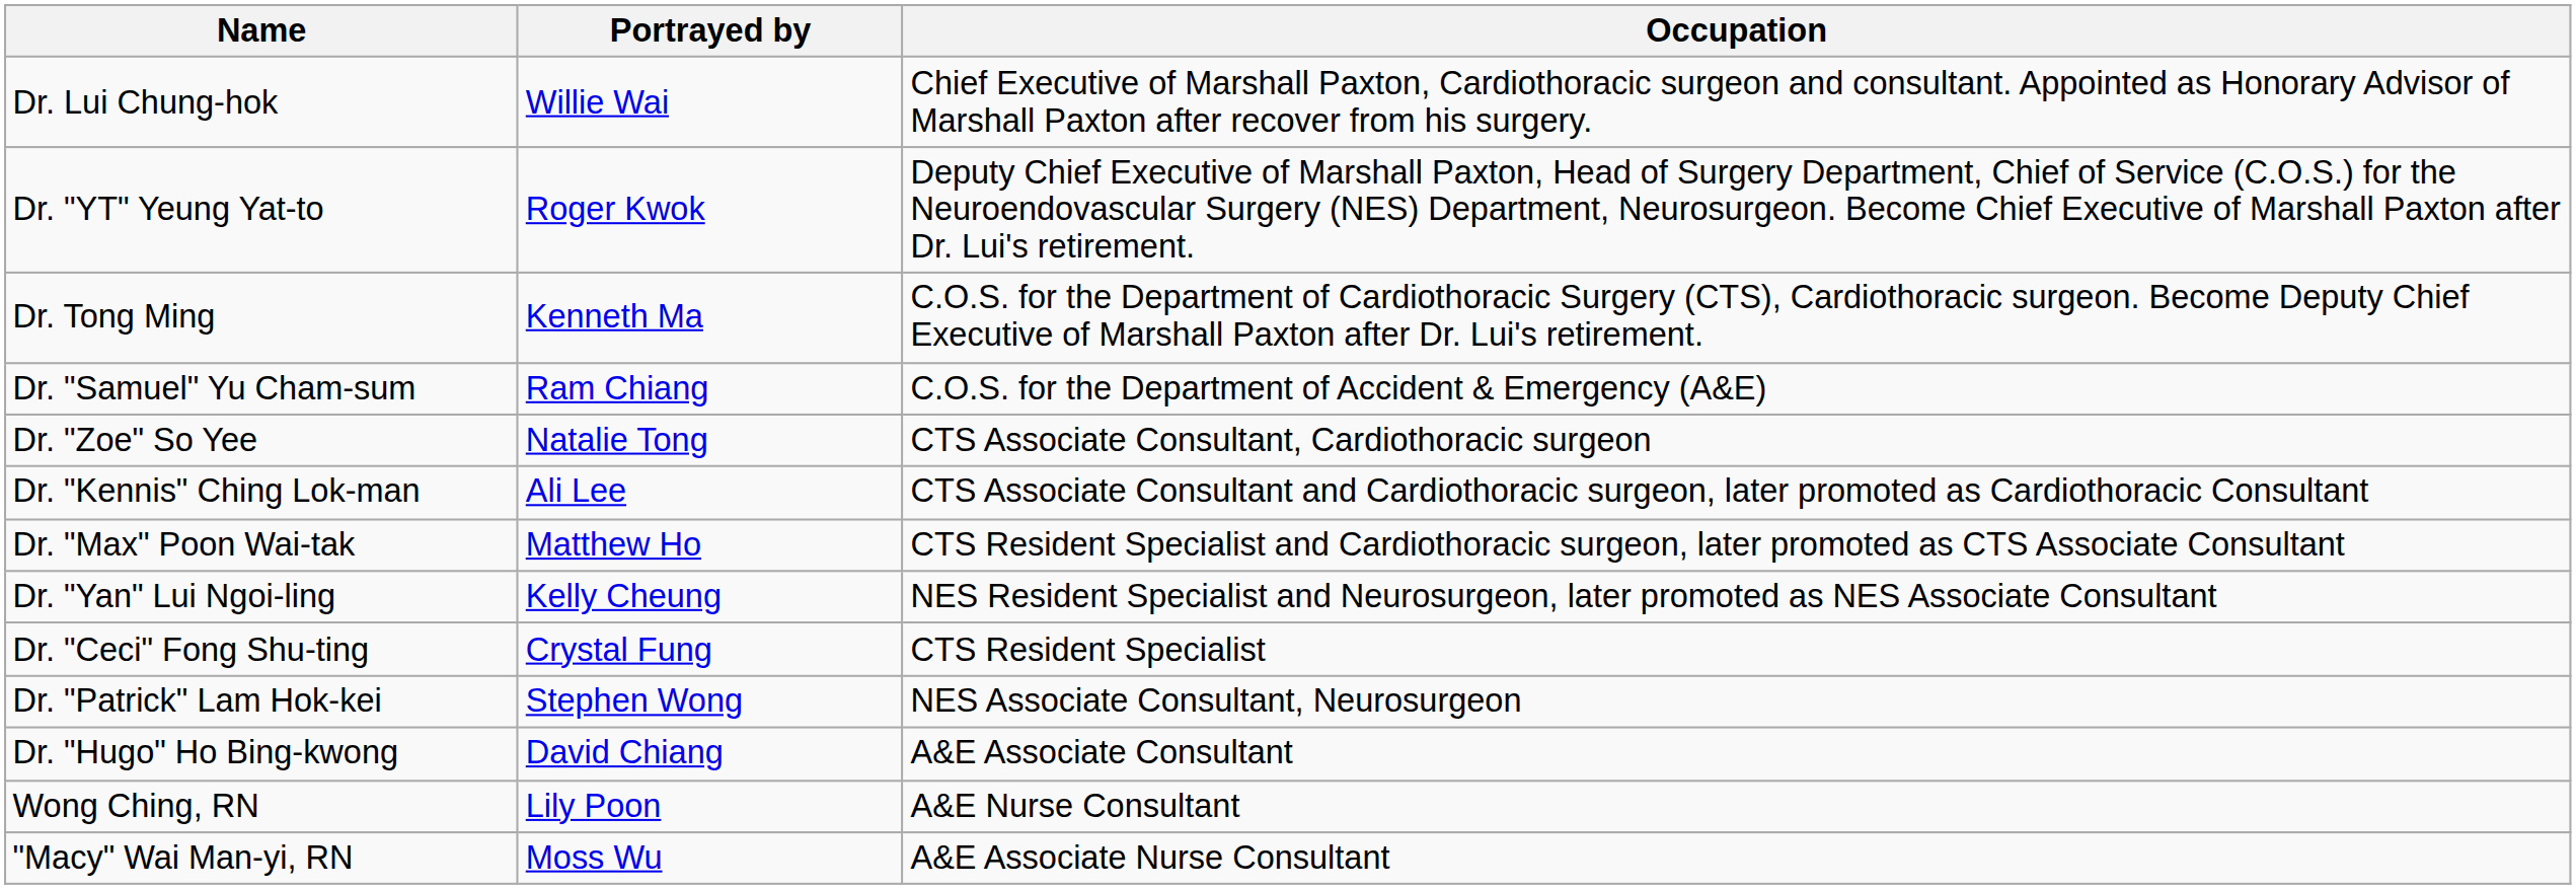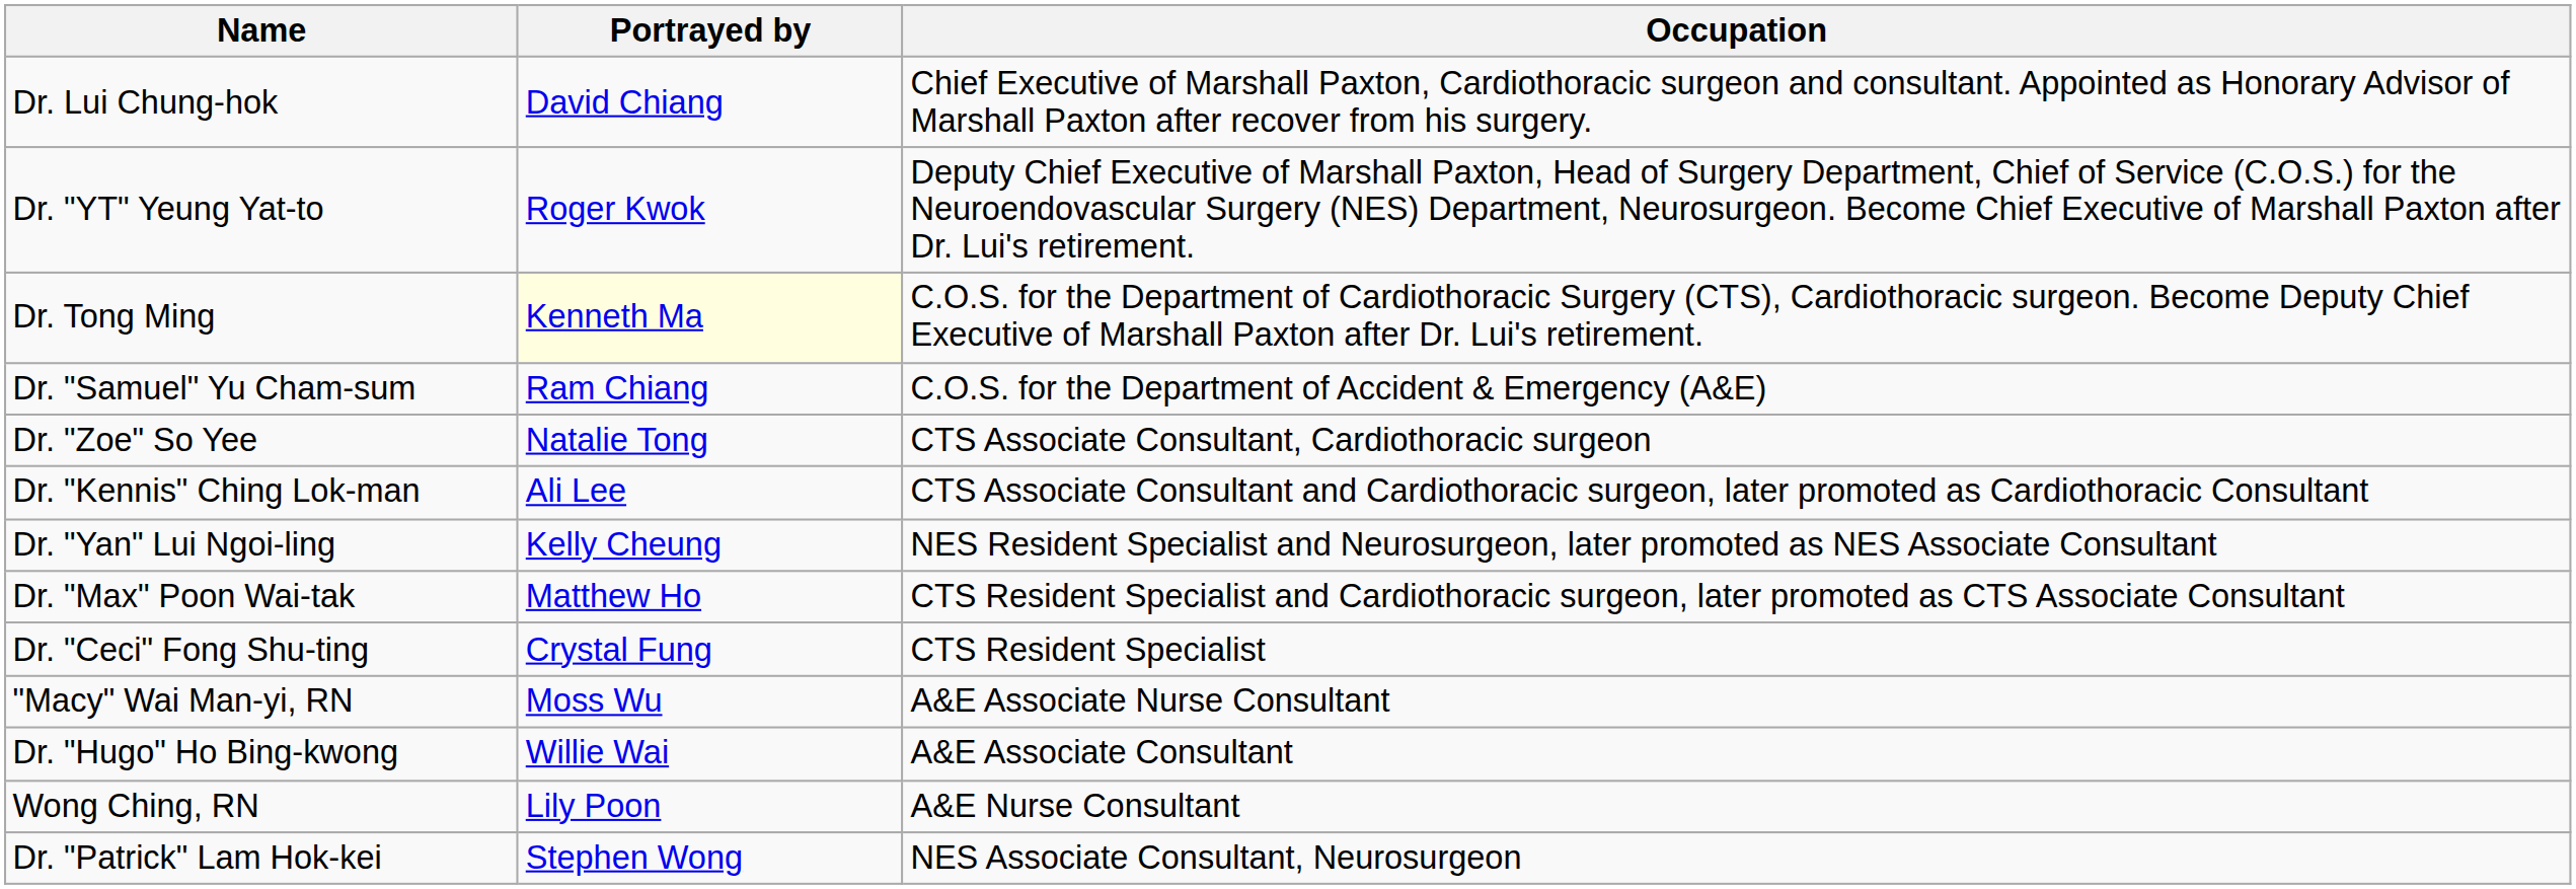 <table class="wikitable">
 <tr>
 <th style="width:20%;">Name</th>
 <th style="width:15%;">Portrayed by</th>
 <th>Occupation</th>
 </tr>
 <tr>
 <td>Dr. Lui Chung-hok</td>
-<td><a href='#'>Willie Wai</a></td>
+<td><a href='#'>David Chiang</a></td>
 <td>Chief Executive of Marshall Paxton, Cardiothoracic surgeon and consultant. Appointed as Honorary Advisor of Marshall Paxton after recover from his surgery.</td>
 </tr>
 <tr>
 <td>Dr. "YT" Yeung Yat-to</td>
 <td><a href='#'>Roger Kwok</a></td>
 <td>Deputy Chief Executive of Marshall Paxton, Head of Surgery Department, Chief of Service (C.O.S.) for the Neuroendovascular Surgery (NES) Department, Neurosurgeon. Become Chief Executive of Marshall Paxton after Dr. Lui's retirement.</td>
 </tr>
 <tr>
 <td>Dr. Tong Ming</td>
-<td><a href='#'>Kenneth Ma</a></td>
+<td style="background: lightyellow;"><a href='#'>Kenneth Ma</a></td>
 <td>C.O.S. for the Department of Cardiothoracic Surgery (CTS), Cardiothoracic surgeon. Become Deputy Chief Executive of Marshall Paxton after Dr. Lui's retirement.</td>
 </tr>
 <tr>
 <td>Dr. "Samuel" Yu Cham-sum</td>
 <td><a href='#'>Ram Chiang</a></td>
 <td>C.O.S. for the Department of Accident & Emergency (A&E)</td>
 </tr>
 <tr>
 <td>Dr. "Zoe" So Yee</td>
 <td><a href='#'>Natalie Tong</a></td>
 <td>CTS Associate Consultant, Cardiothoracic surgeon</td>
 </tr>
 <tr>
 <td>Dr. "Kennis" Ching Lok-man</td>
 <td><a href='#'>Ali Lee</a></td>
 <td>CTS Associate Consultant and Cardiothoracic surgeon, later promoted as Cardiothoracic Consultant</td>
 </tr>
 <tr>
+<td>Dr. "Yan" Lui Ngoi-ling</td>
+<td><a href='#'>Kelly Cheung</a></td>
+<td>NES Resident Specialist and Neurosurgeon, later promoted as NES Associate Consultant</td>
+</tr>
+<tr>
 <td>Dr. "Max" Poon Wai-tak</td>
 <td><a href='#'>Matthew Ho</a></td>
 <td>CTS Resident Specialist and Cardiothoracic surgeon, later promoted as CTS Associate Consultant</td>
-</tr>
-<tr>
-<td>Dr. "Yan" Lui Ngoi-ling</td>
-<td><a href='#'>Kelly Cheung</a></td>
-<td>NES Resident Specialist and Neurosurgeon, later promoted as NES Associate Consultant</td>
 </tr>
 <tr>
 <td>Dr. "Ceci" Fong Shu-ting</td>
 <td><a href='#'>Crystal Fung</a></td>
 <td>CTS Resident Specialist</td>
 </tr>
 <tr>
-<td>Dr. "Patrick" Lam Hok-kei</td>
-<td><a href='#'>Stephen Wong</a></td>
-<td>NES Associate Consultant, Neurosurgeon</td>
+<td>"Macy" Wai Man-yi, RN</td>
+<td><a href='#'>Moss Wu</a></td>
+<td>A&E Associate Nurse Consultant</td>
 </tr>
 <tr>
 <td>Dr. "Hugo" Ho Bing-kwong</td>
-<td><a href='#'>David Chiang</a></td>
+<td><a href='#'>Willie Wai</a></td>
 <td>A&E Associate Consultant</td>
 </tr>
 <tr>
 <td>Wong Ching, RN</td>
 <td><a href='#'>Lily Poon</a></td>
 <td>A&E Nurse Consultant</td>
 </tr>
 <tr>
-<td>"Macy" Wai Man-yi, RN</td>
-<td><a href='#'>Moss Wu</a></td>
-<td>A&E Associate Nurse Consultant</td>
+<td>Dr. "Patrick" Lam Hok-kei</td>
+<td><a href='#'>Stephen Wong</a></td>
+<td>NES Associate Consultant, Neurosurgeon</td>
 </tr>
 </table>
